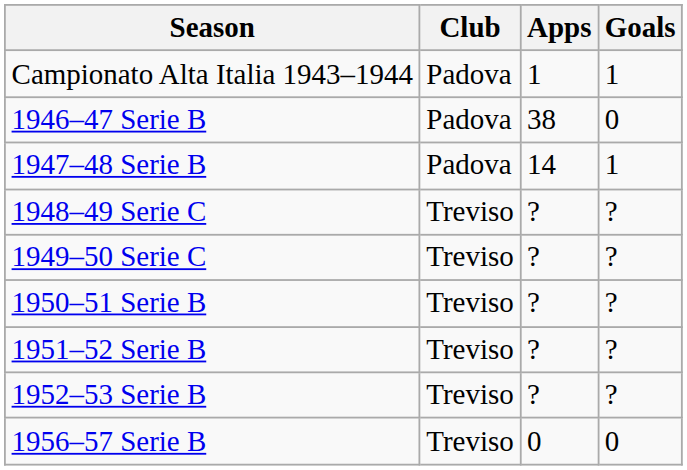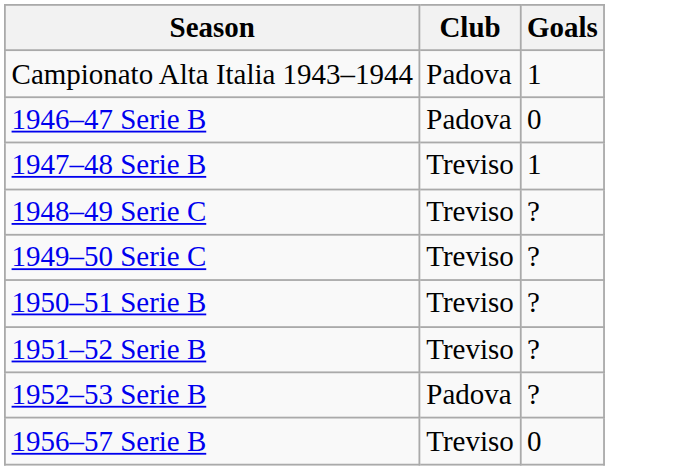 <table class="wikitable">
 <tr>
 <th>Season</th>
 <th>Club</th>
-<th>Apps</th>
 <th>Goals</th>
 </tr>
 <tr>
 <td>Campionato Alta Italia 1943–1944</td>
 <td>Padova</td>
 <td>1</td>
-<td>1</td>
 </tr>
 <tr>
 <td><a href='#'>1946–47 Serie B</a></td>
 <td>Padova</td>
-<td>38</td>
 <td>0</td>
 </tr>
 <tr>
 <td><a href='#'>1947–48 Serie B</a></td>
-<td>Padova</td>
-<td>14</td>
+<td>Treviso</td>
 <td>1</td>
 </tr>
 <tr>
 <td><a href='#'>1948–49 Serie C</a></td>
 <td>Treviso</td>
 <td>?</td>
-<td>?</td>
 </tr>
 <tr>
 <td><a href='#'>1949–50 Serie C</a></td>
 <td>Treviso</td>
-<td>?</td>
 <td>?</td>
 </tr>
 <tr>
 <td><a href='#'>1950–51 Serie B</a></td>
 <td>Treviso</td>
 <td>?</td>
-<td>?</td>
 </tr>
 <tr>
 <td><a href='#'>1951–52 Serie B</a></td>
 <td>Treviso</td>
 <td>?</td>
-<td>?</td>
 </tr>
 <tr>
 <td><a href='#'>1952–53 Serie B</a></td>
-<td>Treviso</td>
-<td>?</td>
+<td>Padova</td>
 <td>?</td>
 </tr>
 <tr>
 <td><a href='#'>1956–57 Serie B</a></td>
 <td>Treviso</td>
 <td>0</td>
-<td>0</td>
 </tr>
 </table>
